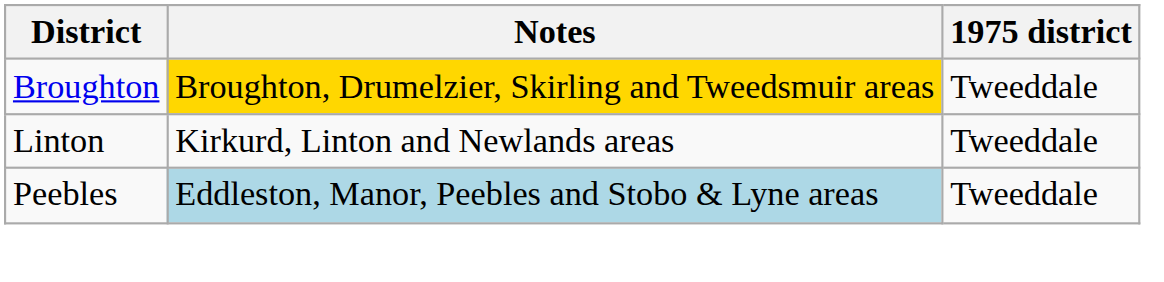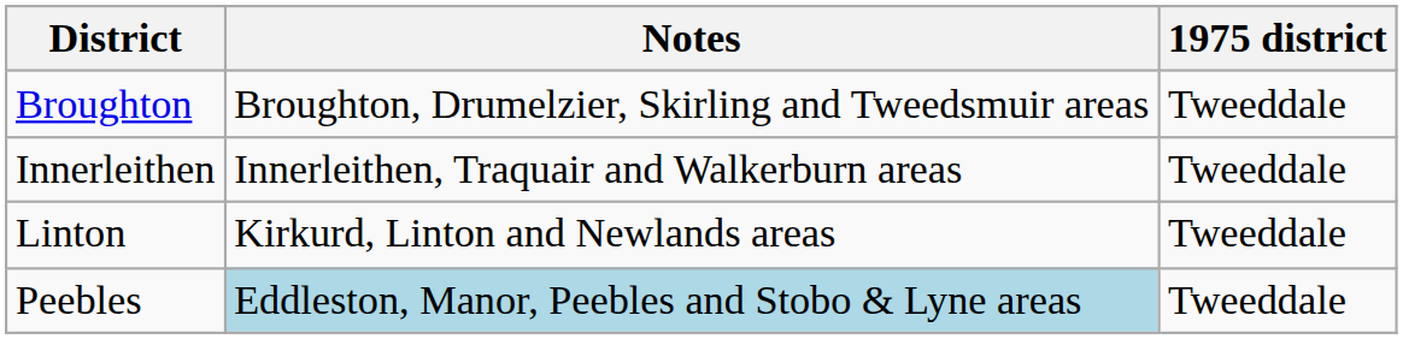 <table class="wikitable">
 <tr>
 <th>District</th>
 <th>Notes</th>
 <th>1975 district</th>
 </tr>
 <tr>
 <td><a href='#'>Broughton</a></td>
-<td style="background: gold;">Broughton, Drumelzier, Skirling and Tweedsmuir areas</td>
+<td>Broughton, Drumelzier, Skirling and Tweedsmuir areas</td>
+<td>Tweeddale</td>
+</tr>
+<tr>
+<td>Innerleithen</td>
+<td>Innerleithen, Traquair and Walkerburn areas</td>
 <td>Tweeddale</td>
 </tr>
 <tr>
 <td>Linton</td>
 <td>Kirkurd, Linton and Newlands areas</td>
 <td>Tweeddale</td>
 </tr>
 <tr>
 <td>Peebles</td>
 <td style="background: lightblue;">Eddleston, Manor, Peebles and Stobo & Lyne areas</td>
 <td>Tweeddale</td>
 </tr>
 </table>
